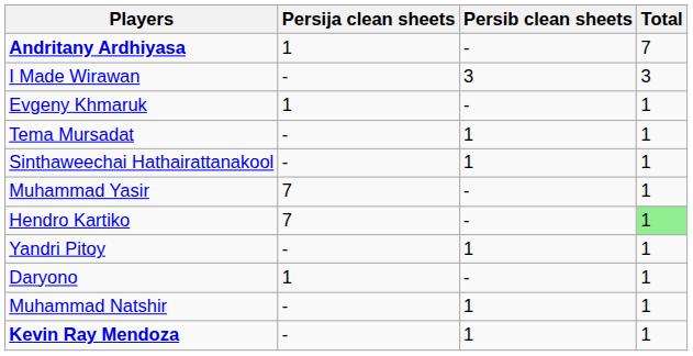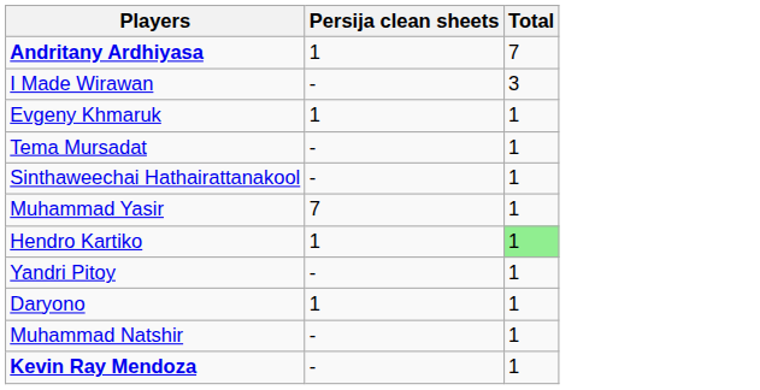 <table class="wikitable sortable">
 <tr>
 <th>Players</th>
 <th>Persija clean sheets</th>
-<th>Persib clean sheets</th>
 <th>Total</th>
 </tr>
 <tr>
 <td> <strong><a href='#'>Andritany Ardhiyasa</a></strong></td>
 <td>1</td>
-<td>-</td>
 <td>7</td>
 </tr>
 <tr>
 <td> <a href='#'>I Made Wirawan</a></td>
 <td>-</td>
 <td>3</td>
-<td>3</td>
 </tr>
 <tr>
 <td> <a href='#'>Evgeny Khmaruk</a></td>
 <td>1</td>
-<td>-</td>
 <td>1</td>
 </tr>
 <tr>
 <td> <a href='#'>Tema Mursadat</a></td>
 <td>-</td>
 <td>1</td>
-<td>1</td>
 </tr>
 <tr>
 <td> <a href='#'>Sinthaweechai Hathairattanakool</a></td>
 <td>-</td>
 <td>1</td>
-<td>1</td>
 </tr>
 <tr>
 <td> <a href='#'>Muhammad Yasir</a></td>
 <td>7</td>
-<td>-</td>
 <td>1</td>
 </tr>
 <tr>
 <td> <a href='#'>Hendro Kartiko</a></td>
-<td>7</td>
-<td>-</td>
+<td>1</td>
 <td style="background: lightgreen;">1</td>
 </tr>
 <tr>
 <td> <a href='#'>Yandri Pitoy</a></td>
 <td>-</td>
 <td>1</td>
-<td>1</td>
 </tr>
 <tr>
 <td> <a href='#'>Daryono</a></td>
 <td>1</td>
-<td>-</td>
 <td>1</td>
 </tr>
 <tr>
 <td> <a href='#'>Muhammad Natshir</a></td>
 <td>-</td>
 <td>1</td>
-<td>1</td>
 </tr>
 <tr>
 <td> <strong><a href='#'>Kevin Ray Mendoza</a></strong></td>
 <td>-</td>
 <td>1</td>
-<td>1</td>
 </tr>
 </table>
